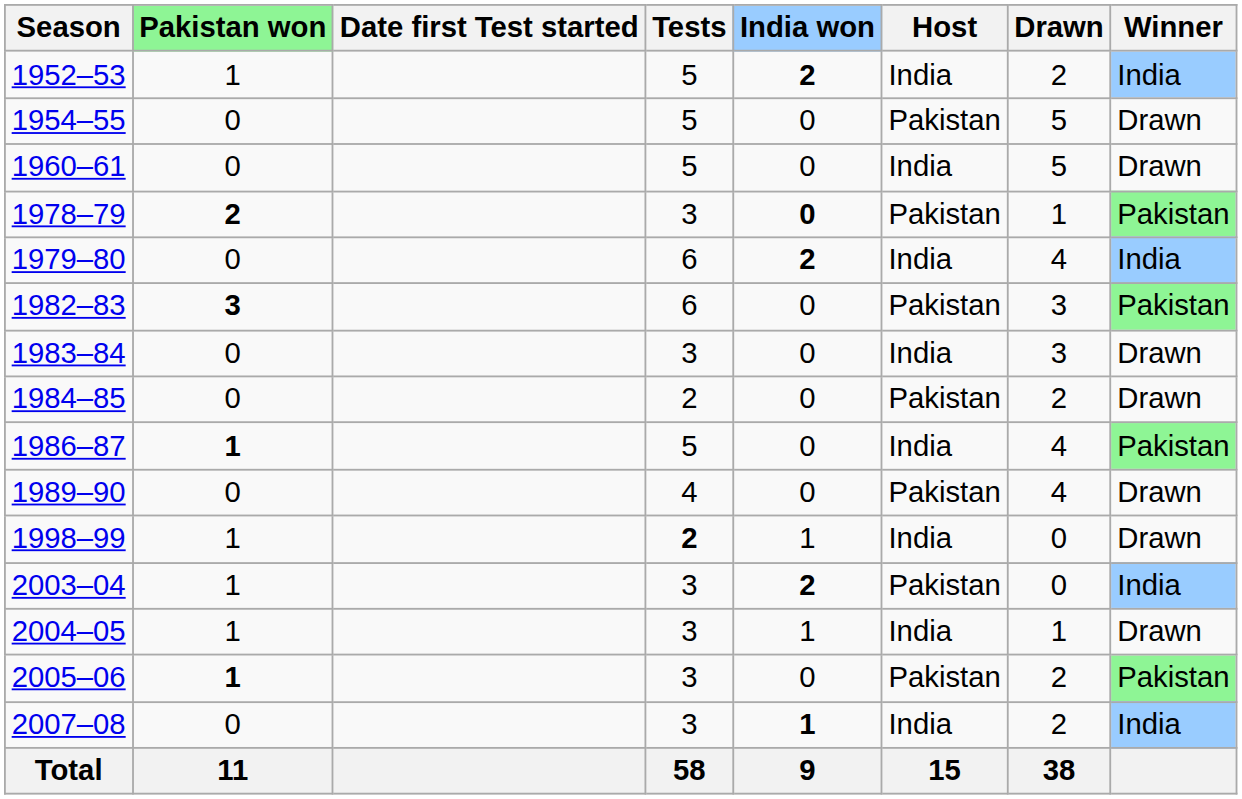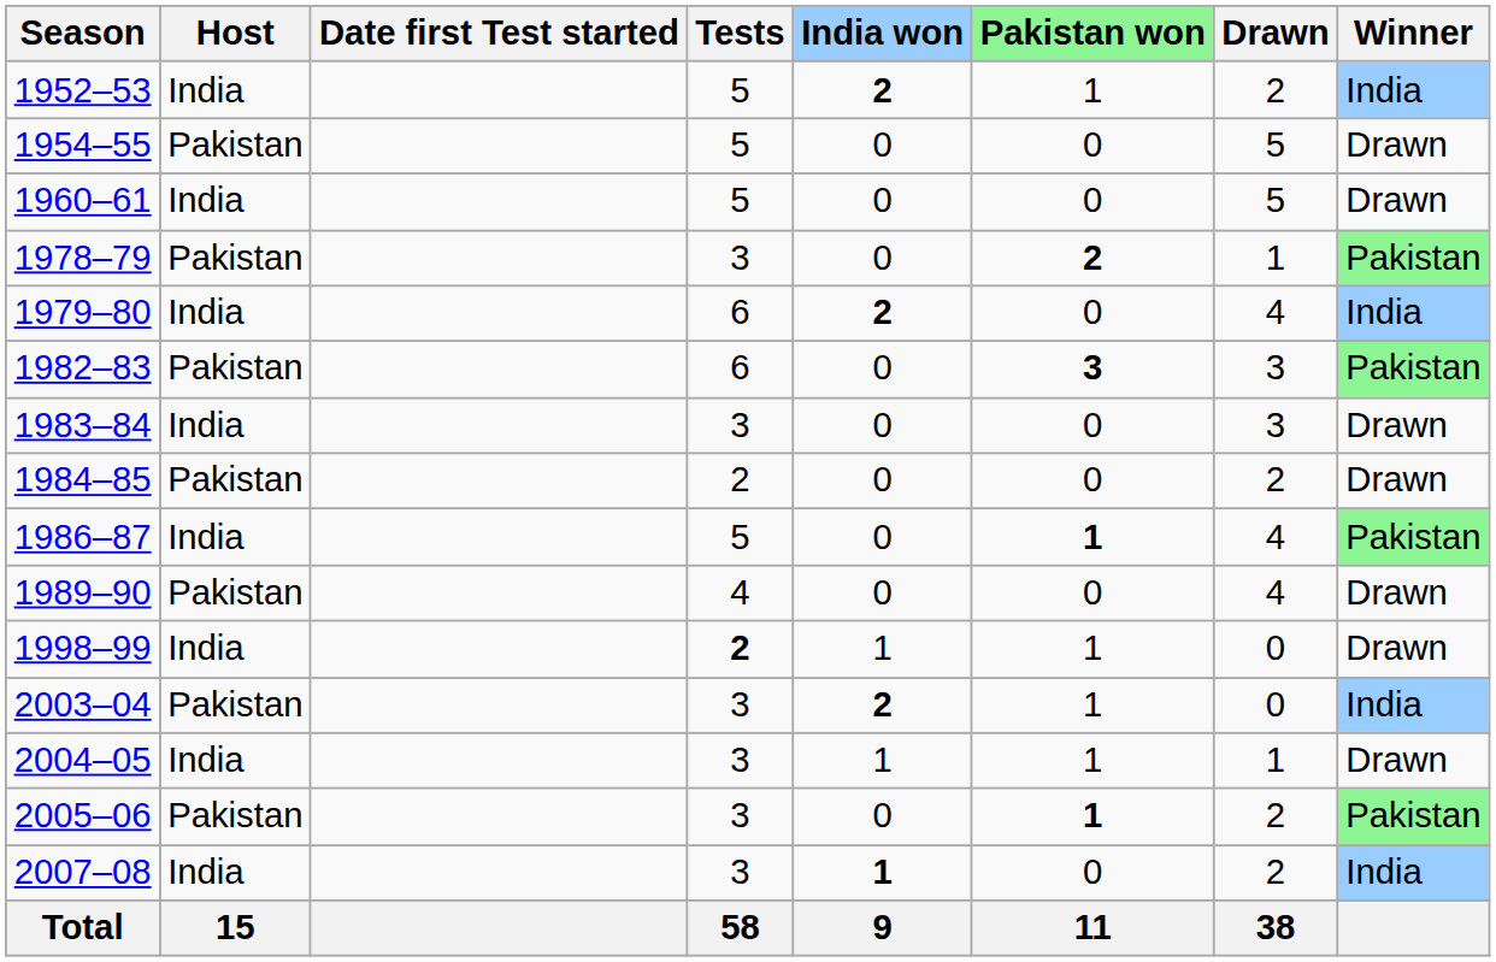 <table class="wikitable sortable" style="text-align:center">
 <tr>
 <th scope="col">Season</th>
-<th scope="col" style="background:#8ef595;">Pakistan won</th>
+<th scope="col">Host</th>
 <th scope="col">Date first Test started</th>
 <th scope="col">Tests</th>
 <th scope="col" style="background:#99ccff;">India won</th>
-<th scope="col">Host</th>
+<th scope="col" style="background:#8ef595;">Pakistan won</th>
 <th scope="col">Drawn</th>
 <th scope="col">Winner</th>
 </tr>
 <tr>
 <td><a href='#'>1952–53</a></td>
-<td>1</td>
+<td align="left">India</td>
 <td align="left"></td>
 <td>5</td>
 <td><strong>2</strong></td>
-<td align="left">India</td>
+<td>1</td>
 <td>2</td>
 <td align="left" style="background-color: #99ccff;">India</td>
 </tr>
 <tr>
 <td><a href='#'>1954–55</a></td>
-<td>0</td>
+<td align="left">Pakistan</td>
 <td align="left"></td>
 <td>5</td>
 <td>0</td>
-<td align="left">Pakistan</td>
+<td>0</td>
 <td>5</td>
 <td align="left">Drawn</td>
 </tr>
 <tr>
 <td><a href='#'>1960–61</a></td>
-<td>0</td>
+<td align="left">India</td>
 <td align="left"></td>
 <td>5</td>
 <td>0</td>
-<td align="left">India</td>
+<td>0</td>
 <td>5</td>
 <td align="left">Drawn</td>
 </tr>
 <tr>
 <td><a href='#'>1978–79</a></td>
-<td><strong>2</strong></td>
+<td align="left">Pakistan</td>
 <td align="left"></td>
 <td>3</td>
-<td><strong>0</strong></td>
-<td align="left">Pakistan</td>
+<td>0</td>
+<td><strong>2</strong></td>
 <td>1</td>
 <td align="left" style="background-color: #8ef595">Pakistan</td>
 </tr>
 <tr>
 <td><a href='#'>1979–80</a></td>
-<td>0</td>
+<td align="left">India</td>
 <td align="left"></td>
 <td>6</td>
 <td><strong>2</strong></td>
-<td align="left">India</td>
+<td>0</td>
 <td>4</td>
 <td align="left" style="background-color: #99ccff;">India</td>
 </tr>
 <tr>
 <td><a href='#'>1982–83</a></td>
-<td><strong>3</strong></td>
+<td align="left">Pakistan</td>
 <td align="left"></td>
 <td>6</td>
 <td>0</td>
-<td align="left">Pakistan</td>
+<td><strong>3</strong></td>
 <td>3</td>
 <td align="left" style="background-color: #8ef595">Pakistan</td>
 </tr>
 <tr>
 <td><a href='#'>1983–84</a></td>
-<td>0</td>
+<td align="left">India</td>
 <td align="left"></td>
 <td>3</td>
 <td>0</td>
-<td align="left">India</td>
+<td>0</td>
 <td>3</td>
 <td align="left">Drawn</td>
 </tr>
 <tr>
 <td><a href='#'>1984–85</a></td>
-<td>0</td>
+<td align="left">Pakistan</td>
 <td align="left"></td>
 <td>2</td>
 <td>0</td>
-<td align="left">Pakistan</td>
+<td>0</td>
 <td>2</td>
 <td align="left">Drawn</td>
 </tr>
 <tr>
 <td><a href='#'>1986–87</a></td>
-<td><strong>1</strong></td>
+<td align="left">India</td>
 <td align="left"></td>
 <td>5</td>
 <td>0</td>
-<td align="left">India</td>
+<td><strong>1</strong></td>
 <td>4</td>
 <td align="left" style="background-color: #8ef595">Pakistan</td>
 </tr>
 <tr>
 <td><a href='#'>1989–90</a></td>
-<td>0</td>
+<td align="left">Pakistan</td>
 <td align="left"></td>
 <td>4</td>
 <td>0</td>
-<td align="left">Pakistan</td>
+<td>0</td>
 <td>4</td>
 <td align="left">Drawn</td>
 </tr>
 <tr>
 <td><a href='#'>1998–99</a></td>
-<td>1</td>
+<td align="left">India</td>
 <td align="left"></td>
 <td><strong>2</strong></td>
 <td>1</td>
-<td align="left">India</td>
+<td>1</td>
 <td>0</td>
 <td align="left">Drawn</td>
 </tr>
 <tr>
 <td><a href='#'>2003–04</a></td>
-<td>1</td>
+<td align="left">Pakistan</td>
 <td align="left"></td>
 <td>3</td>
 <td><strong>2</strong></td>
-<td align="left">Pakistan</td>
+<td>1</td>
 <td>0</td>
 <td align="left" style="background-color: #99ccff;">India</td>
 </tr>
 <tr>
 <td><a href='#'>2004–05</a></td>
-<td>1</td>
+<td align="left">India</td>
 <td align="left"></td>
 <td>3</td>
 <td>1</td>
-<td align="left">India</td>
+<td>1</td>
 <td>1</td>
 <td align="left">Drawn</td>
 </tr>
 <tr>
 <td><a href='#'>2005–06</a></td>
-<td><strong>1</strong></td>
+<td align="left">Pakistan</td>
 <td align="left"></td>
 <td>3</td>
 <td>0</td>
-<td align="left">Pakistan</td>
+<td><strong>1</strong></td>
 <td>2</td>
 <td align="left" style="background-color: #8ef595">Pakistan</td>
 </tr>
 <tr>
 <td><a href='#'>2007–08</a></td>
-<td>0</td>
+<td align="left">India</td>
 <td align="left"></td>
 <td>3</td>
 <td><strong>1</strong></td>
-<td align="left">India</td>
+<td>0</td>
 <td>2</td>
 <td align="left" style="background-color: #99ccff;">India</td>
 </tr>
 <tr>
 <th>Total</th>
-<th>11</th>
+<th>15</th>
 <th></th>
 <th>58</th>
 <th>9</th>
-<th>15</th>
+<th>11</th>
 <th>38</th>
 <th></th>
 </tr>
 </table>
